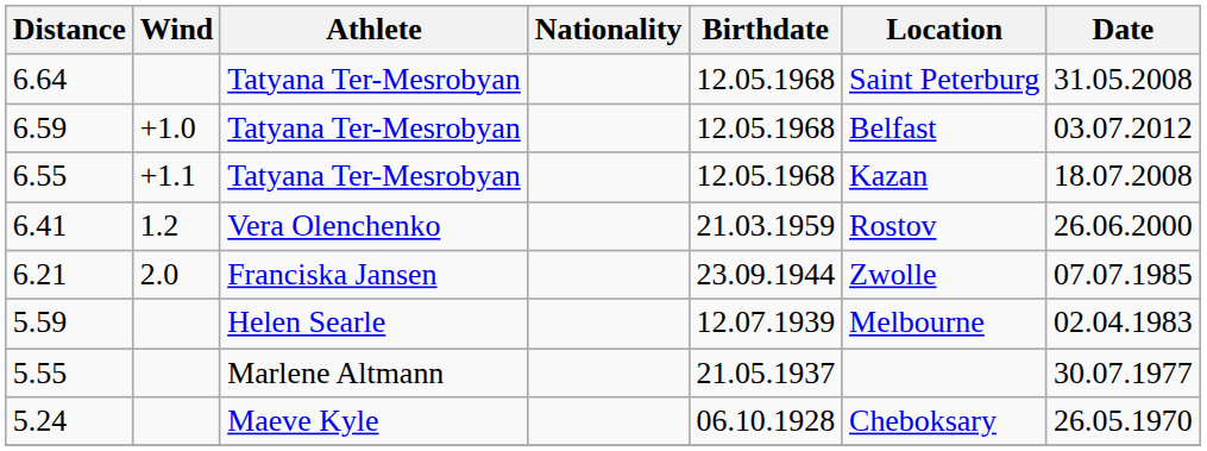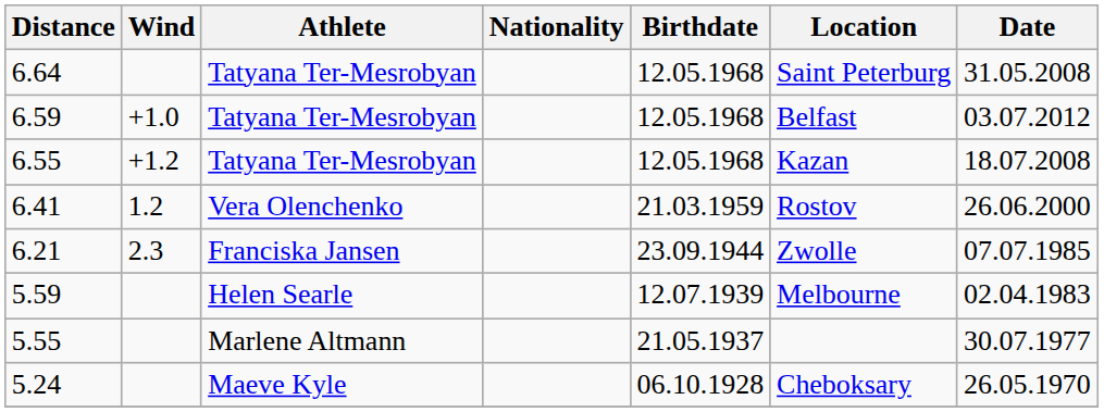 <table class="wikitable">
 <tr>
 <th>Distance</th>
 <th>Wind</th>
 <th>Athlete</th>
 <th>Nationality</th>
 <th>Birthdate</th>
 <th>Location</th>
 <th>Date</th>
 </tr>
 <tr>
 <td>6.64</td>
 <td></td>
 <td><a href='#'>Tatyana Ter-Mesrobyan</a></td>
 <td></td>
 <td>12.05.1968</td>
 <td><a href='#'>Saint Peterburg</a></td>
 <td>31.05.2008</td>
 </tr>
 <tr>
 <td>6.59</td>
 <td>+1.0</td>
 <td><a href='#'>Tatyana Ter-Mesrobyan</a></td>
 <td></td>
 <td>12.05.1968</td>
 <td><a href='#'>Belfast</a></td>
 <td>03.07.2012</td>
 </tr>
 <tr>
 <td>6.55</td>
-<td>+1.1</td>
+<td>+1.2</td>
 <td><a href='#'>Tatyana Ter-Mesrobyan</a></td>
 <td></td>
 <td>12.05.1968</td>
 <td><a href='#'>Kazan</a></td>
 <td>18.07.2008</td>
 </tr>
 <tr>
 <td>6.41</td>
 <td>1.2</td>
 <td><a href='#'>Vera Olenchenko</a></td>
 <td></td>
 <td>21.03.1959</td>
 <td><a href='#'>Rostov</a></td>
 <td>26.06.2000</td>
 </tr>
 <tr>
 <td>6.21</td>
-<td>2.0</td>
+<td>2.3</td>
 <td><a href='#'>Franciska Jansen</a></td>
 <td></td>
 <td>23.09.1944</td>
 <td><a href='#'>Zwolle</a></td>
 <td>07.07.1985</td>
 </tr>
 <tr>
 <td>5.59</td>
 <td></td>
 <td><a href='#'>Helen Searle</a></td>
 <td></td>
 <td>12.07.1939</td>
 <td><a href='#'>Melbourne</a></td>
 <td>02.04.1983</td>
 </tr>
 <tr>
 <td>5.55</td>
 <td></td>
 <td>Marlene Altmann</td>
 <td></td>
 <td>21.05.1937</td>
 <td></td>
 <td>30.07.1977</td>
 </tr>
 <tr>
 <td>5.24</td>
 <td></td>
 <td><a href='#'>Maeve Kyle</a></td>
 <td></td>
 <td>06.10.1928</td>
 <td><a href='#'>Cheboksary</a></td>
 <td>26.05.1970</td>
 </tr>
 <tr>
 </tr>
 </table>
